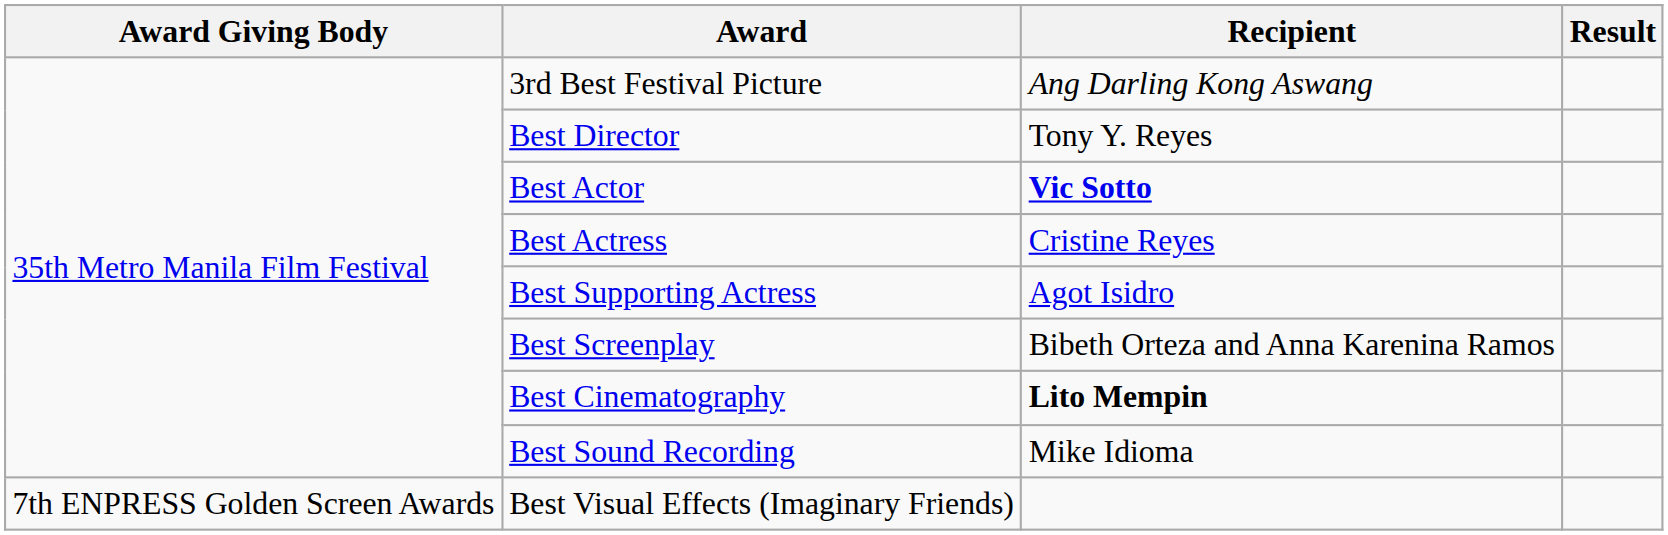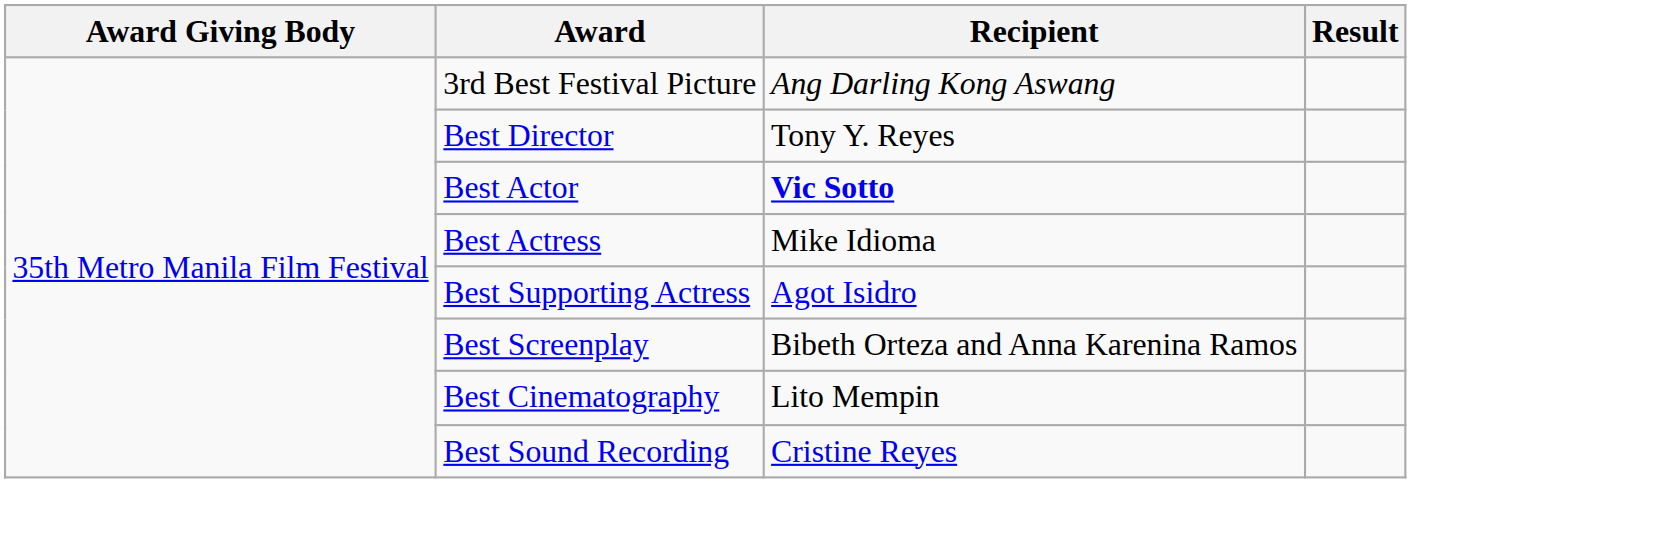 <table class="wikitable" style="font-size:95%;">
 <tr>
 <th>Award Giving Body</th>
 <th>Award</th>
 <th>Recipient</th>
 <th>Result</th>
 </tr>
 <tr>
 <td rowspan=8><a href='#'>35th Metro Manila Film Festival</a></td>
 <td>3rd Best Festival Picture</td>
 <td><em>Ang Darling Kong Aswang</em></td>
 <td></td>
 </tr>
 <tr>
 <td><a href='#'>Best Director</a></td>
 <td>Tony Y. Reyes</td>
 <td></td>
 </tr>
 <tr>
 <td><a href='#'>Best Actor</a></td>
 <td><strong><a href='#'>Vic Sotto</a></strong></td>
 <td></td>
 </tr>
 <tr>
 <td><a href='#'>Best Actress</a></td>
-<td><a href='#'>Cristine Reyes</a></td>
+<td>Mike Idioma</td>
 <td></td>
 </tr>
 <tr>
 <td><a href='#'>Best Supporting Actress</a></td>
 <td><a href='#'>Agot Isidro</a></td>
 <td></td>
 </tr>
 <tr>
 <td><a href='#'>Best Screenplay</a></td>
 <td>Bibeth Orteza and Anna Karenina Ramos</td>
 <td></td>
 </tr>
 <tr>
 <td><a href='#'>Best Cinematography</a></td>
-<td><strong>Lito Mempin</strong></td>
+<td>Lito Mempin</td>
 <td></td>
 </tr>
 <tr>
 <td><a href='#'>Best Sound Recording</a></td>
-<td>Mike Idioma</td>
-<td></td>
-</tr>
-<tr>
-<td>7th ENPRESS Golden Screen Awards</td>
-<td>Best Visual Effects (Imaginary Friends)</td>
-<td></td>
+<td><a href='#'>Cristine Reyes</a></td>
 <td></td>
 </tr>
 </table>
